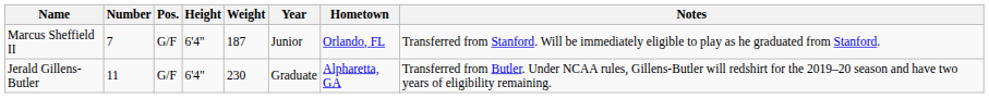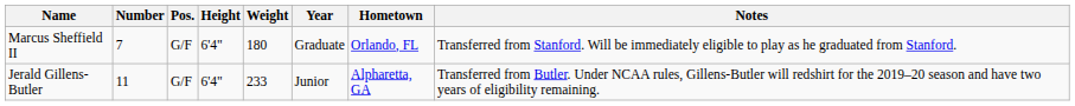 <table class="wikitable sortable" border="1">
 <tr>
 <th>Name</th>
 <th>Number</th>
 <th>Pos.</th>
 <th>Height</th>
 <th>Weight</th>
 <th>Year</th>
 <th>Hometown</th>
 <th class="unsortable">Notes</th>
 </tr>
 <tr>
 <td sortname>Marcus Sheffield II</td>
 <td>7</td>
 <td>G/F</td>
 <td>6'4"</td>
-<td>187</td>
-<td>Junior</td>
+<td>180</td>
+<td>Graduate</td>
 <td><a href='#'>Orlando, FL</a></td>
 <td>Transferred from <a href='#'>Stanford</a>. Will be immediately eligible to play as he graduated from <a href='#'>Stanford</a>.</td>
 </tr>
 <tr>
 <td sortname>Jerald Gillens-Butler</td>
 <td>11</td>
 <td>G/F</td>
 <td>6'4"</td>
-<td>230</td>
-<td>Graduate</td>
+<td>233</td>
+<td>Junior</td>
 <td><a href='#'>Alpharetta, GA</a></td>
 <td>Transferred from <a href='#'>Butler</a>. Under NCAA rules, Gillens-Butler will redshirt for the 2019–20 season and have two years of eligibility remaining.</td>
 </tr>
 </table>
